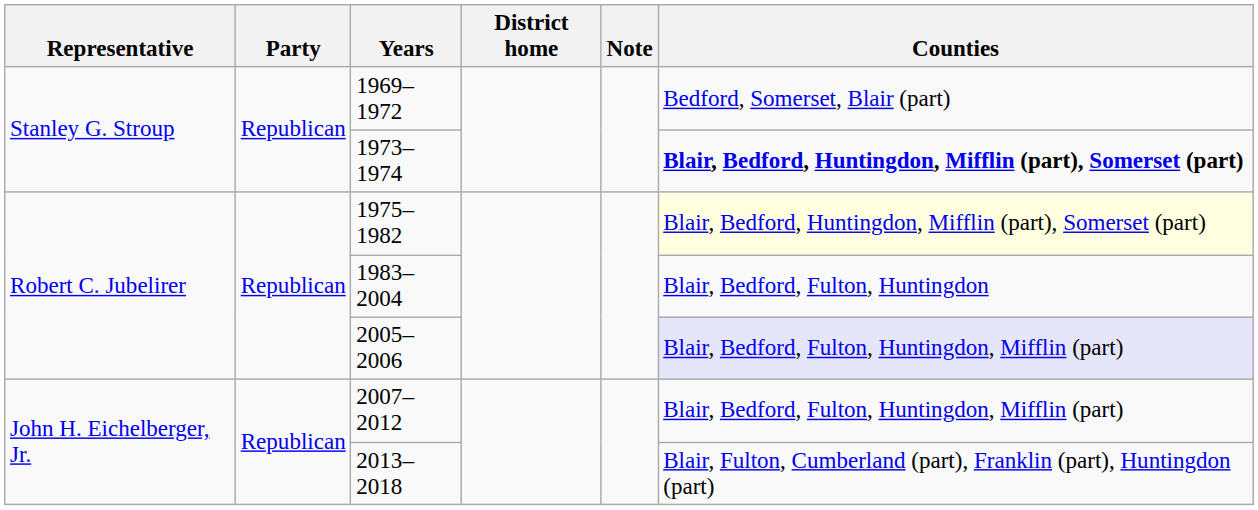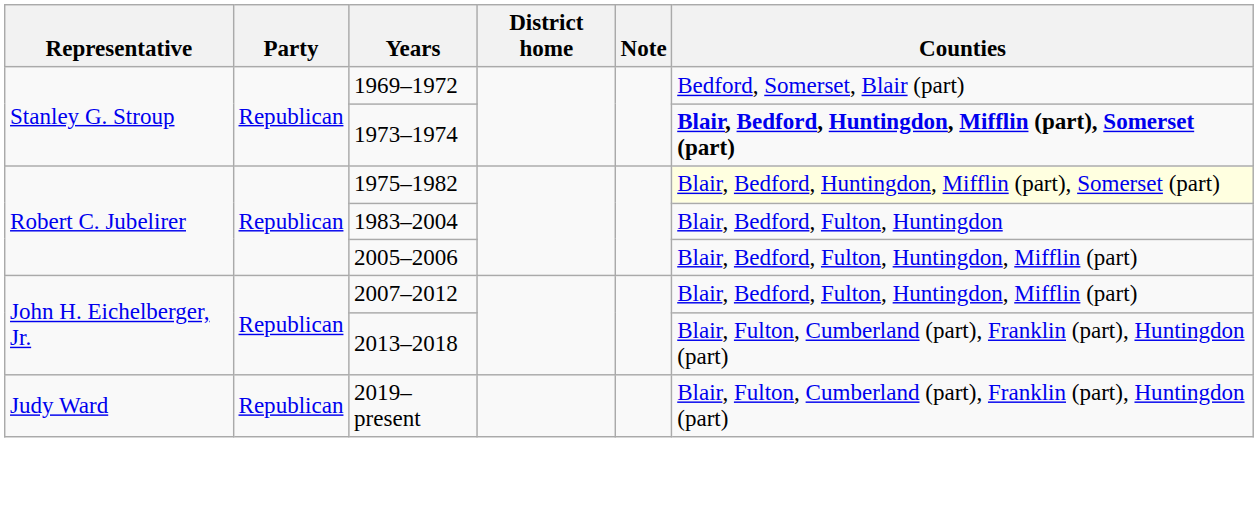 <table class=wikitable>
 <tr valign=bottom>
 <th>Representative</th>
 <th>Party</th>
 <th>Years</th>
 <th>District home</th>
 <th>Note</th>
 <th>Counties</th>
 </tr>
 <tr>
 <td rowspan=2><a href='#'>Stanley G. Stroup</a></td>
 <td rowspan=2><a href='#'>Republican</a></td>
 <td>1969–1972</td>
 <td rowspan=2> </td>
 <td rowspan=2> </td>
 <td><a href='#'>Bedford</a>, <a href='#'>Somerset</a>, <a href='#'>Blair</a> (part)</td>
 </tr>
 <tr>
 <td>1973–1974</td>
 <td><strong><a href='#'>Blair</a>, <a href='#'>Bedford</a>, <a href='#'>Huntingdon</a>, <a href='#'>Mifflin</a> (part), <a href='#'>Somerset</a> (part)</strong></td>
 </tr>
 <tr>
 <td rowspan=3><a href='#'>Robert C. Jubelirer</a></td>
 <td rowspan=3><a href='#'>Republican</a></td>
 <td>1975–1982</td>
 <td rowspan=3> </td>
 <td rowspan=3> </td>
 <td style="background: lightyellow;"><a href='#'>Blair</a>, <a href='#'>Bedford</a>, <a href='#'>Huntingdon</a>, <a href='#'>Mifflin</a> (part), <a href='#'>Somerset</a> (part)</td>
 </tr>
 <tr>
 <td>1983–2004</td>
 <td><a href='#'>Blair</a>, <a href='#'>Bedford</a>, <a href='#'>Fulton</a>, <a href='#'>Huntingdon</a></td>
 </tr>
 <tr>
 <td>2005–2006</td>
-<td style="background: lavender;"><a href='#'>Blair</a>, <a href='#'>Bedford</a>, <a href='#'>Fulton</a>, <a href='#'>Huntingdon</a>, <a href='#'>Mifflin</a> (part)</td>
+<td><a href='#'>Blair</a>, <a href='#'>Bedford</a>, <a href='#'>Fulton</a>, <a href='#'>Huntingdon</a>, <a href='#'>Mifflin</a> (part)</td>
 </tr>
 <tr>
 <td rowspan=2><a href='#'>John H. Eichelberger, Jr.</a></td>
 <td rowspan=2><a href='#'>Republican</a></td>
 <td>2007–2012</td>
 <td rowspan=2> </td>
 <td rowspan=2> </td>
 <td><a href='#'>Blair</a>, <a href='#'>Bedford</a>, <a href='#'>Fulton</a>, <a href='#'>Huntingdon</a>, <a href='#'>Mifflin</a> (part)</td>
 </tr>
 <tr>
 <td>2013–2018</td>
 <td><a href='#'>Blair</a>, <a href='#'>Fulton</a>, <a href='#'>Cumberland</a> (part), <a href='#'>Franklin</a> (part), <a href='#'>Huntingdon</a> (part)</td>
 </tr>
+<tr>
+<td><a href='#'>Judy Ward</a></td>
+<td><a href='#'>Republican</a></td>
+<td>2019–present</td>
+<td></td>
+<td></td>
+<td><a href='#'>Blair</a>, <a href='#'>Fulton</a>, <a href='#'>Cumberland</a> (part), <a href='#'>Franklin</a> (part), <a href='#'>Huntingdon</a> (part)</td>
+</tr>
 </table>
